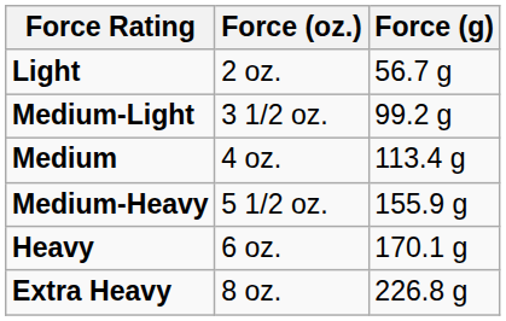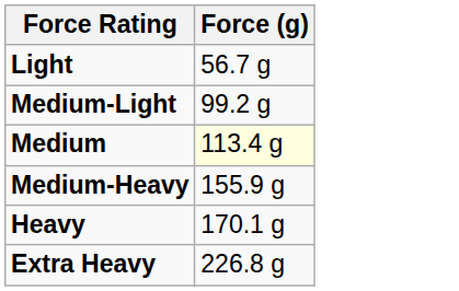 <table class="wikitable">
 <tr>
 <th><strong>Force Rating</strong></th>
-<th>Force (oz.)</th>
 <th>Force (g)</th>
 </tr>
 <tr>
 <td><strong>Light</strong></td>
-<td>2 oz.</td>
 <td>56.7 g</td>
 </tr>
 <tr>
 <td><strong>Medium-Light</strong></td>
-<td>3 1/2 oz.</td>
 <td>99.2 g</td>
 </tr>
 <tr>
 <td><strong>Medium</strong></td>
-<td>4 oz.</td>
-<td>113.4 g</td>
+<td style="background: lightyellow;">113.4 g</td>
 </tr>
 <tr>
 <td><strong>Medium-Heavy</strong></td>
-<td>5 1/2 oz.</td>
 <td>155.9 g</td>
 </tr>
 <tr>
 <td><strong>Heavy</strong></td>
-<td>6 oz.</td>
 <td>170.1 g</td>
 </tr>
 <tr>
 <td><strong>Extra Heavy</strong></td>
-<td>8 oz.</td>
 <td>226.8 g</td>
 </tr>
 </table>
